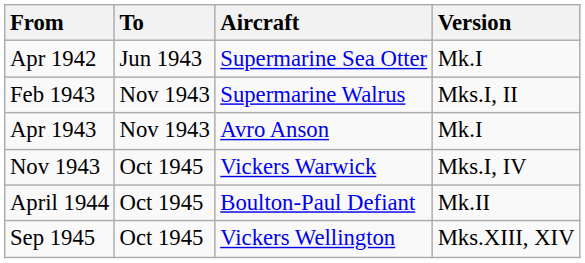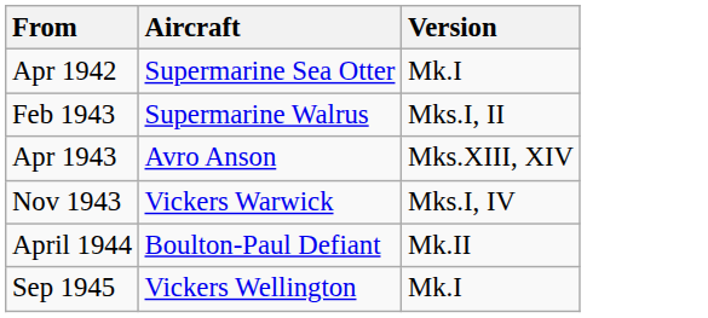 <table class="wikitable">
 <tr>
 <th style="text-align: left;">From</th>
-<th style="text-align: left;">To</th>
 <th style="text-align: left;">Aircraft</th>
 <th style="text-align: left;">Version</th>
 </tr>
 <tr>
 <td>Apr 1942</td>
-<td>Jun 1943</td>
 <td><a href='#'>Supermarine Sea Otter</a></td>
 <td>Mk.I</td>
 </tr>
 <tr>
 <td>Feb 1943</td>
-<td>Nov 1943</td>
 <td><a href='#'>Supermarine Walrus</a></td>
 <td>Mks.I, II</td>
 </tr>
 <tr>
 <td>Apr 1943</td>
-<td>Nov 1943</td>
 <td><a href='#'>Avro Anson</a></td>
-<td>Mk.I</td>
+<td>Mks.XIII, XIV</td>
 </tr>
 <tr>
 <td>Nov 1943</td>
-<td>Oct 1945</td>
 <td><a href='#'>Vickers Warwick</a></td>
 <td>Mks.I, IV</td>
 </tr>
 <tr>
 <td>April 1944</td>
-<td>Oct 1945</td>
 <td><a href='#'>Boulton-Paul Defiant</a></td>
 <td>Mk.II</td>
 </tr>
 <tr>
 <td>Sep 1945</td>
-<td>Oct 1945</td>
 <td><a href='#'>Vickers Wellington</a></td>
-<td>Mks.XIII, XIV</td>
+<td>Mk.I</td>
 </tr>
 </table>
